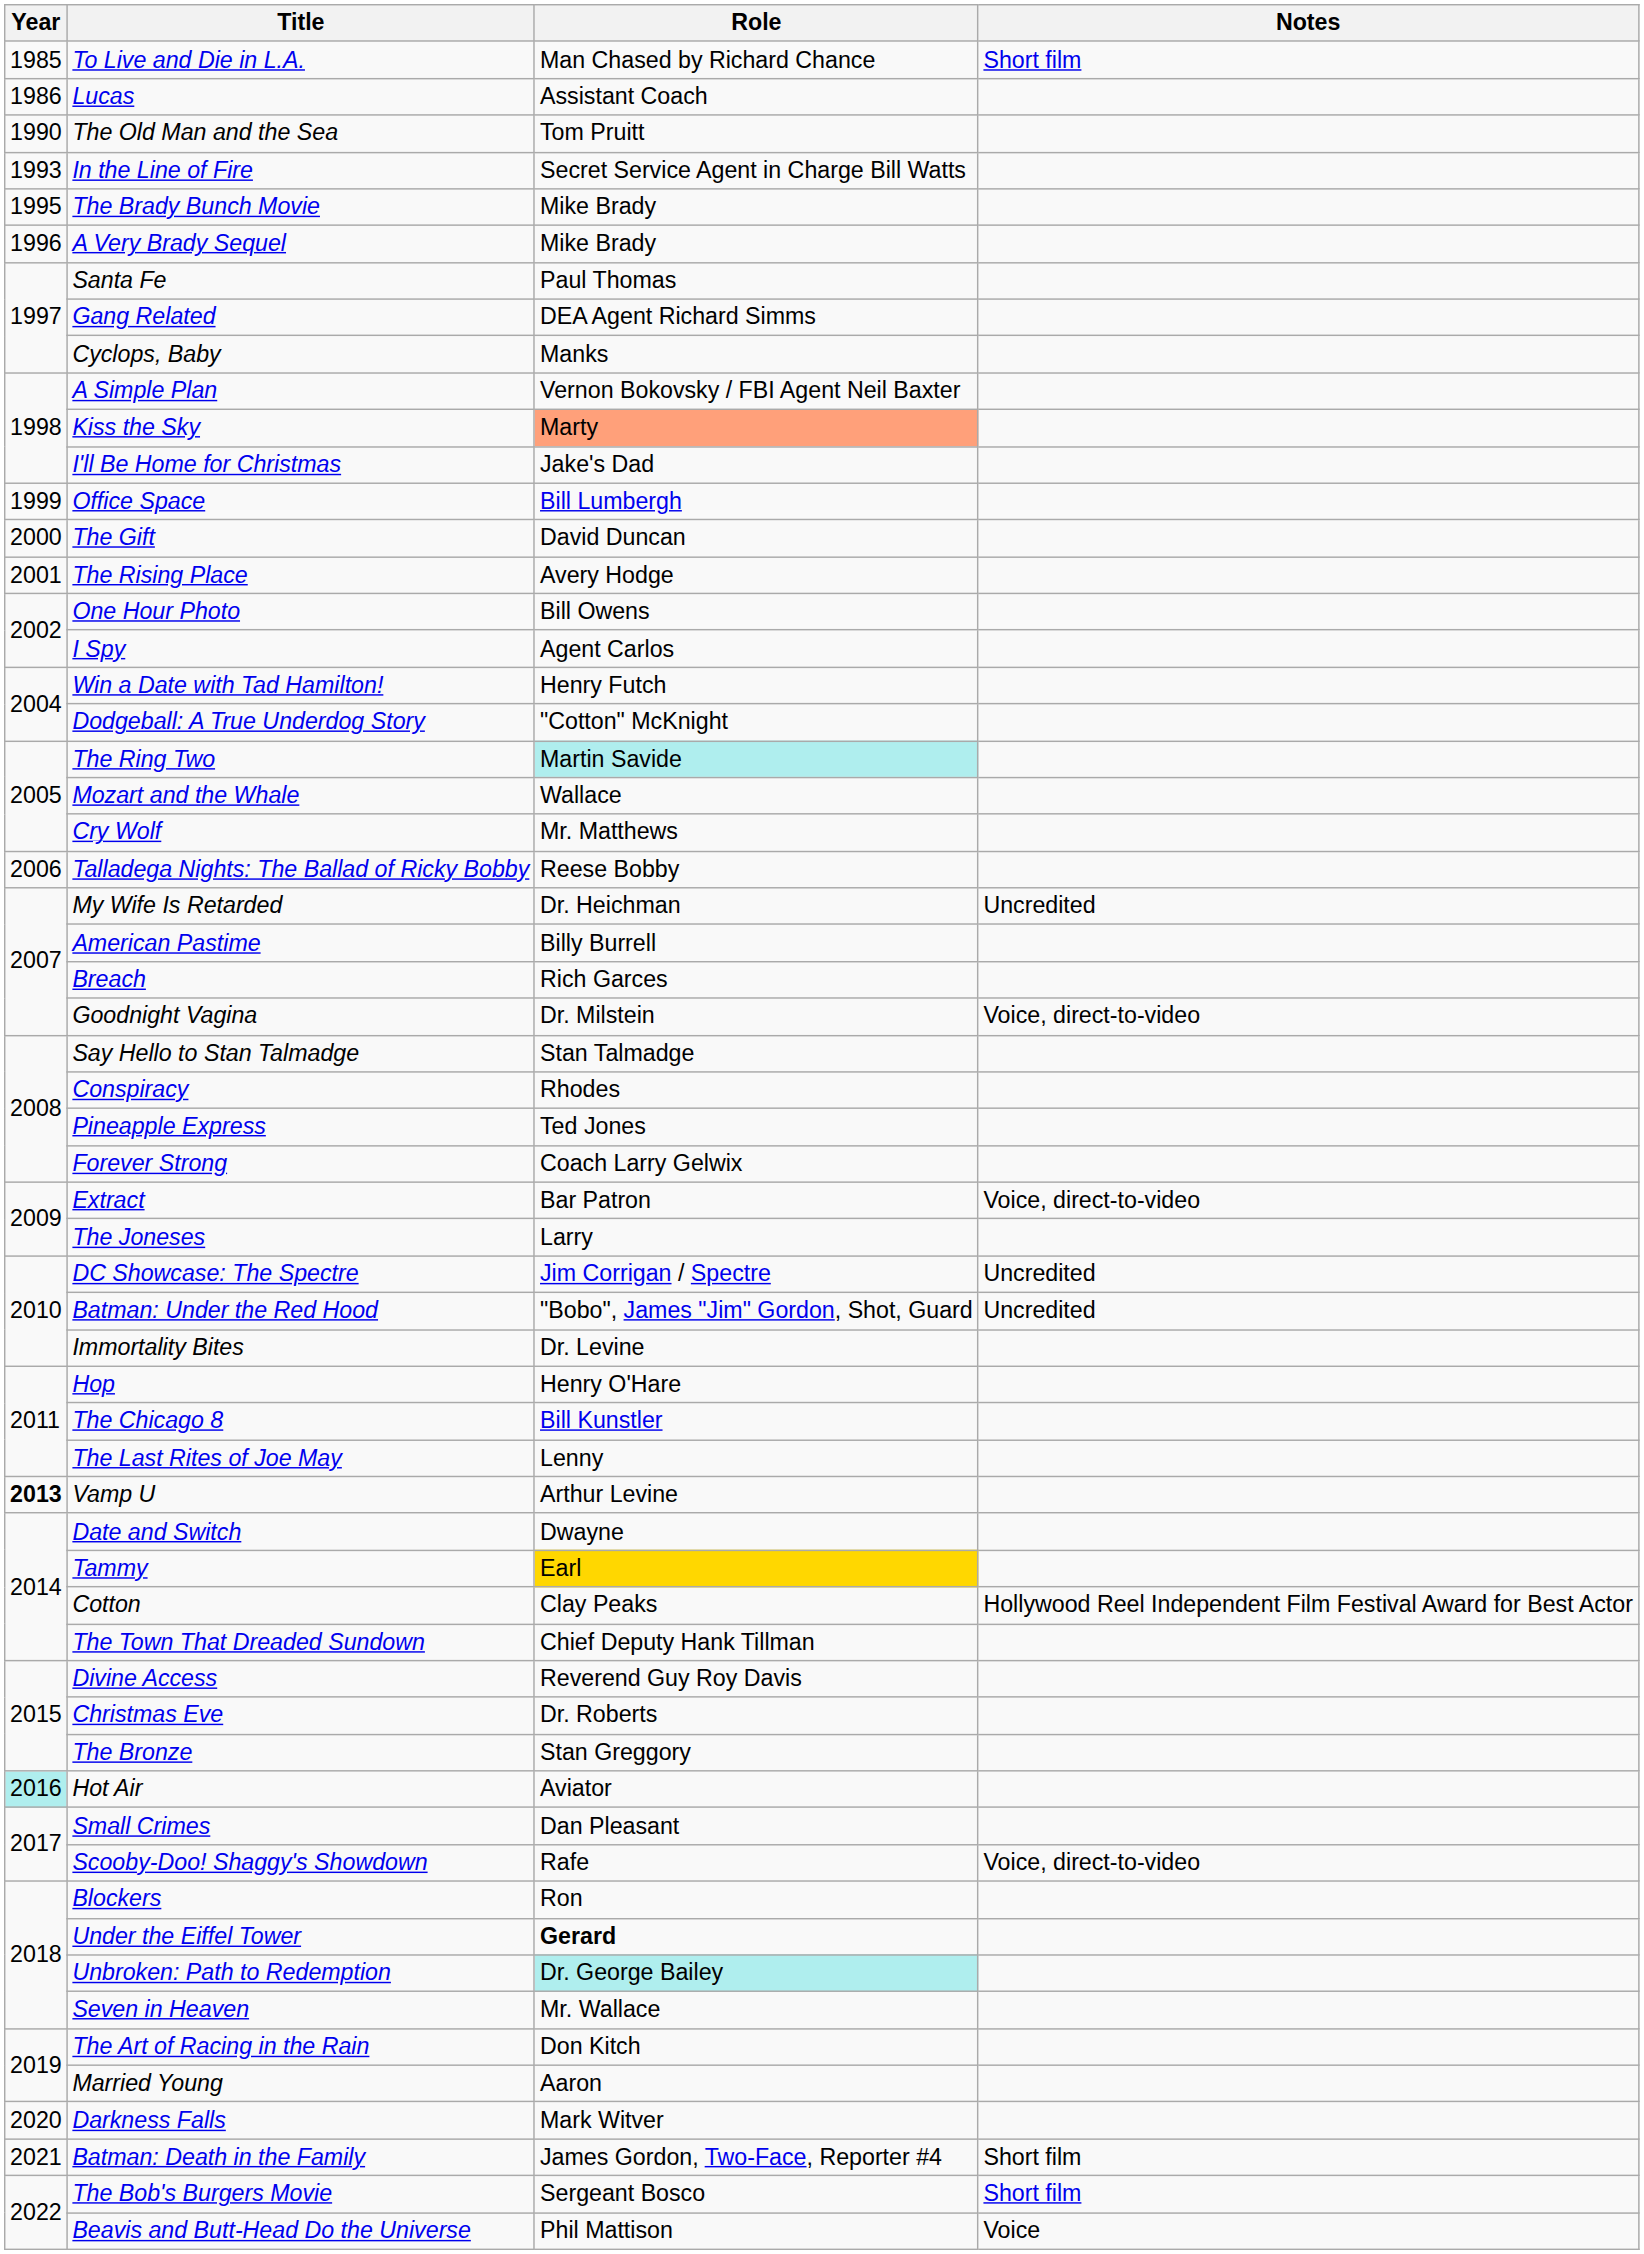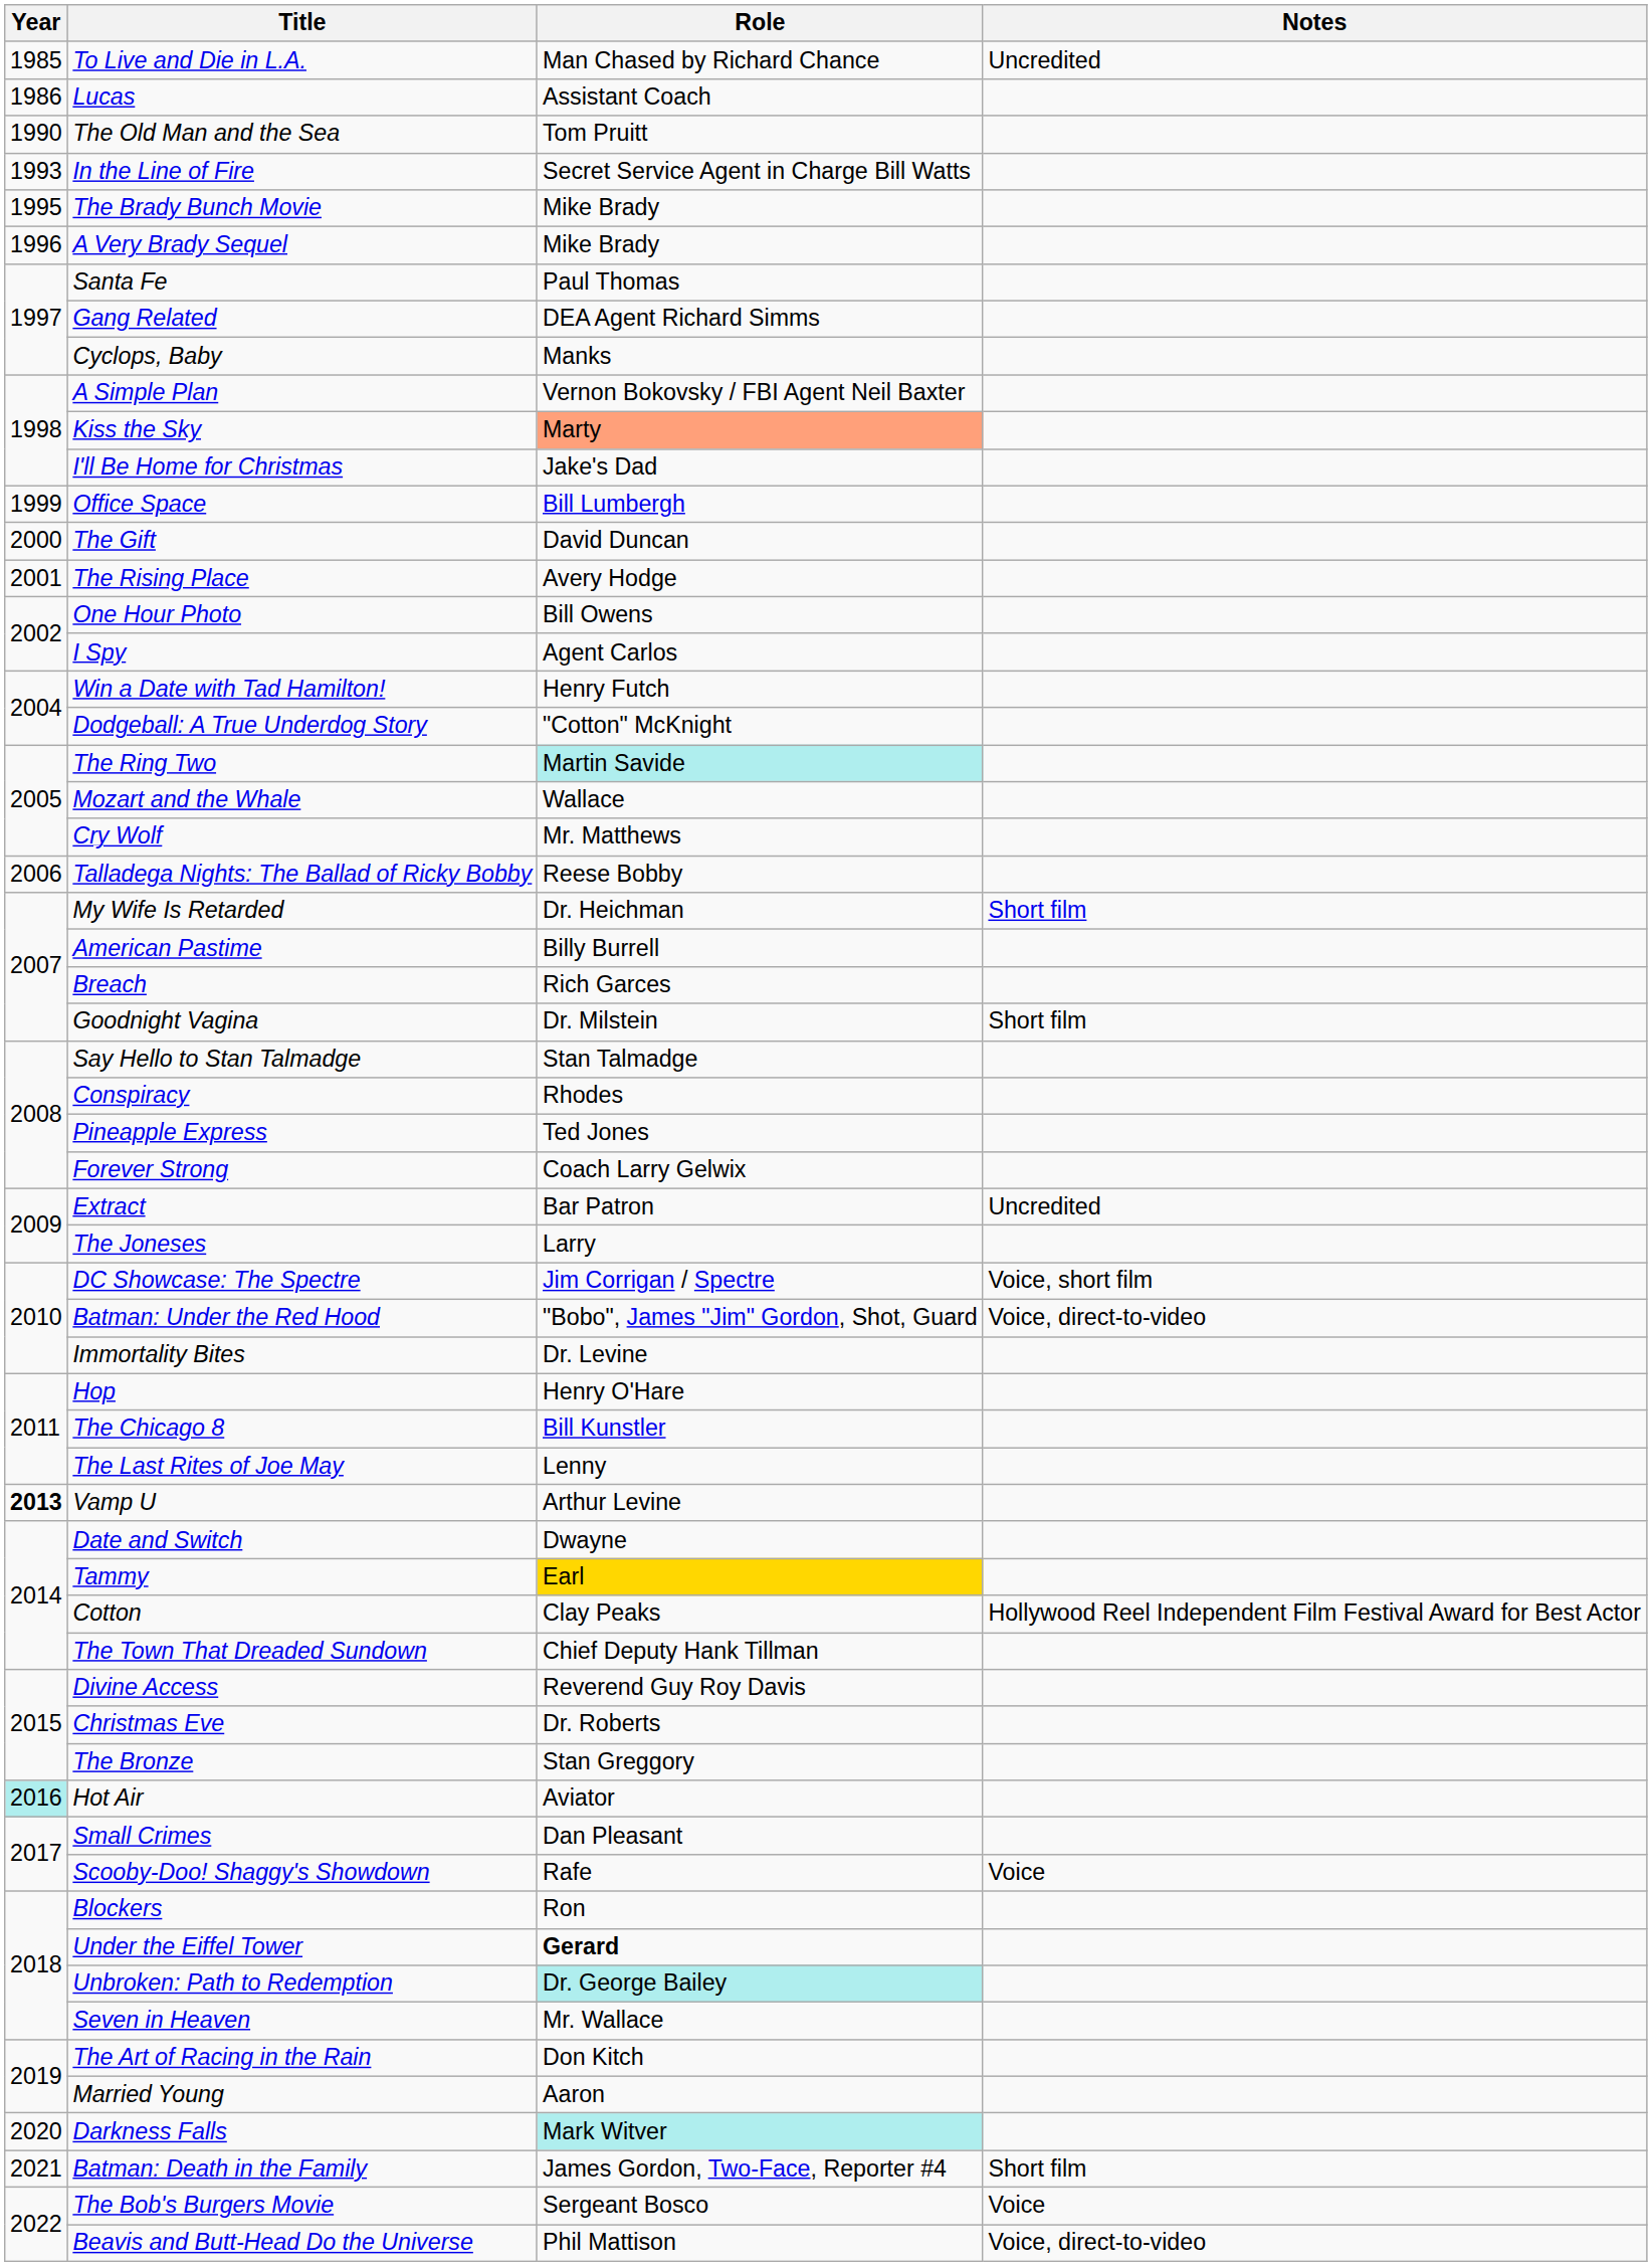 <table class = "wikitable sortable">
 <tr>
 <th>Year</th>
 <th>Title</th>
 <th>Role</th>
 <th>Notes</th>
 </tr>
 <tr>
 <td>1985</td>
 <td><em><a href='#'>To Live and Die in L.A.</a></em></td>
 <td>Man Chased by Richard Chance</td>
-<td><a href='#'>Short film</a></td>
+<td>Uncredited</td>
 </tr>
 <tr>
 <td>1986</td>
 <td><em><a href='#'>Lucas</a></em></td>
 <td>Assistant Coach</td>
 <td></td>
 </tr>
 <tr>
 <td>1990</td>
 <td><em>The Old Man and the Sea</em></td>
 <td>Tom Pruitt</td>
 <td></td>
 </tr>
 <tr>
 <td>1993</td>
 <td><em><a href='#'>In the Line of Fire</a></em></td>
 <td>Secret Service Agent in Charge Bill Watts</td>
 <td></td>
 </tr>
 <tr>
 <td>1995</td>
 <td><em><a href='#'>The Brady Bunch Movie</a></em></td>
 <td>Mike Brady</td>
 <td></td>
 </tr>
 <tr>
 <td>1996</td>
 <td><em><a href='#'>A Very Brady Sequel</a></em></td>
 <td>Mike Brady</td>
 <td></td>
 </tr>
 <tr>
 <td rowspan=3>1997</td>
 <td><em>Santa Fe</em></td>
 <td>Paul Thomas</td>
 <td></td>
 </tr>
 <tr>
 <td><em><a href='#'>Gang Related</a></em></td>
 <td>DEA Agent Richard Simms</td>
 <td></td>
 </tr>
 <tr>
 <td><em>Cyclops, Baby</em></td>
 <td>Manks</td>
 <td></td>
 </tr>
 <tr>
 <td rowspan=3>1998</td>
 <td><em><a href='#'>A Simple Plan</a></em></td>
 <td>Vernon Bokovsky / FBI Agent Neil Baxter</td>
 <td></td>
 </tr>
 <tr>
 <td><em><a href='#'>Kiss the Sky</a></em></td>
 <td style="background: lightsalmon;">Marty</td>
 <td></td>
 </tr>
 <tr>
 <td><em><a href='#'>I'll Be Home for Christmas</a></em></td>
 <td>Jake's Dad</td>
 <td></td>
 </tr>
 <tr>
 <td>1999</td>
 <td><em><a href='#'>Office Space</a></em></td>
 <td><a href='#'>Bill Lumbergh</a></td>
 <td></td>
 </tr>
 <tr>
 <td>2000</td>
 <td><em><a href='#'>The Gift</a></em></td>
 <td>David Duncan</td>
 <td></td>
 </tr>
 <tr>
 <td>2001</td>
 <td><em><a href='#'>The Rising Place</a></em></td>
 <td>Avery Hodge</td>
 <td></td>
 </tr>
 <tr>
 <td rowspan=2>2002</td>
 <td><em><a href='#'>One Hour Photo</a></em></td>
 <td>Bill Owens</td>
 <td></td>
 </tr>
 <tr>
 <td><em><a href='#'>I Spy</a></em></td>
 <td>Agent Carlos</td>
 <td></td>
 </tr>
 <tr>
 <td rowspan=2>2004</td>
 <td><em><a href='#'>Win a Date with Tad Hamilton!</a></em></td>
 <td>Henry Futch</td>
 <td></td>
 </tr>
 <tr>
 <td><em><a href='#'>Dodgeball: A True Underdog Story</a></em></td>
 <td>"Cotton" McKnight</td>
 <td></td>
 </tr>
 <tr>
 <td rowspan=3>2005</td>
 <td><em><a href='#'>The Ring Two</a></em></td>
 <td style="background: paleturquoise;">Martin Savide</td>
 <td></td>
 </tr>
 <tr>
 <td><em><a href='#'>Mozart and the Whale</a></em></td>
 <td>Wallace</td>
 <td></td>
 </tr>
 <tr>
 <td><em><a href='#'>Cry Wolf</a></em></td>
 <td>Mr. Matthews</td>
 <td></td>
 </tr>
 <tr>
 <td>2006</td>
 <td><em><a href='#'>Talladega Nights: The Ballad of Ricky Bobby</a></em></td>
 <td>Reese Bobby</td>
 <td></td>
 </tr>
 <tr>
 <td rowspan=4>2007</td>
 <td><em>My Wife Is Retarded</em></td>
 <td>Dr. Heichman</td>
-<td>Uncredited</td>
+<td><a href='#'>Short film</a></td>
 </tr>
 <tr>
 <td><em><a href='#'>American Pastime</a></em></td>
 <td>Billy Burrell</td>
 <td></td>
 </tr>
 <tr>
 <td><em><a href='#'>Breach</a></em></td>
 <td>Rich Garces</td>
 <td></td>
 </tr>
 <tr>
 <td><em>Goodnight Vagina</em></td>
 <td>Dr. Milstein</td>
-<td>Voice, direct-to-video</td>
+<td>Short film</td>
 </tr>
 <tr>
 <td rowspan=4>2008</td>
 <td><em>Say Hello to Stan Talmadge</em></td>
 <td>Stan Talmadge</td>
 <td></td>
 </tr>
 <tr>
 <td><em><a href='#'>Conspiracy</a></em></td>
 <td>Rhodes</td>
 <td></td>
 </tr>
 <tr>
 <td><em><a href='#'>Pineapple Express</a></em></td>
 <td>Ted Jones</td>
 <td></td>
 </tr>
 <tr>
 <td><em><a href='#'>Forever Strong</a></em></td>
 <td>Coach Larry Gelwix</td>
 <td></td>
 </tr>
 <tr>
 <td rowspan=2>2009</td>
 <td><em><a href='#'>Extract</a></em></td>
 <td>Bar Patron</td>
-<td>Voice, direct-to-video</td>
+<td>Uncredited</td>
 </tr>
 <tr>
 <td><em><a href='#'>The Joneses</a></em></td>
 <td>Larry</td>
 <td></td>
 </tr>
 <tr>
 <td rowspan=3>2010</td>
 <td><em><a href='#'>DC Showcase: The Spectre</a></em></td>
 <td><a href='#'>Jim Corrigan</a> / <a href='#'>Spectre</a></td>
-<td>Uncredited</td>
+<td>Voice, short film</td>
 </tr>
 <tr>
 <td><em><a href='#'>Batman: Under the Red Hood</a></em></td>
 <td>"Bobo", <a href='#'>James "Jim" Gordon</a>, Shot, Guard</td>
-<td>Uncredited</td>
+<td>Voice, direct-to-video</td>
 </tr>
 <tr>
 <td><em>Immortality Bites</em></td>
 <td>Dr. Levine</td>
 <td></td>
 </tr>
 <tr>
 <td rowspan=3>2011</td>
 <td><em><a href='#'>Hop</a></em></td>
 <td>Henry O'Hare</td>
 <td></td>
 </tr>
 <tr>
 <td><em><a href='#'>The Chicago 8</a></em></td>
 <td><a href='#'>Bill Kunstler</a></td>
 <td></td>
 </tr>
 <tr>
 <td><em><a href='#'>The Last Rites of Joe May</a></em></td>
 <td>Lenny</td>
 <td></td>
 </tr>
 <tr>
 <td><strong>2013</strong></td>
 <td><em>Vamp U</em></td>
 <td>Arthur Levine</td>
 <td></td>
 </tr>
 <tr>
 <td rowspan=4>2014</td>
 <td><em><a href='#'>Date and Switch</a></em></td>
 <td>Dwayne</td>
 <td></td>
 </tr>
 <tr>
 <td><em><a href='#'>Tammy</a></em></td>
 <td style="background: gold;">Earl</td>
 <td></td>
 </tr>
 <tr>
 <td><em>Cotton</em></td>
 <td>Clay Peaks</td>
 <td>Hollywood Reel Independent Film Festival Award for Best Actor</td>
 </tr>
 <tr>
 <td><em><a href='#'>The Town That Dreaded Sundown</a></em></td>
 <td>Chief Deputy Hank Tillman</td>
 <td></td>
 </tr>
 <tr>
 <td rowspan=3>2015</td>
 <td><em><a href='#'>Divine Access</a></em></td>
 <td>Reverend Guy Roy Davis</td>
 <td></td>
 </tr>
 <tr>
 <td><em><a href='#'>Christmas Eve</a></em></td>
 <td>Dr. Roberts</td>
 <td></td>
 </tr>
 <tr>
 <td><em><a href='#'>The Bronze</a></em></td>
 <td>Stan Greggory</td>
 <td></td>
 </tr>
 <tr>
 <td style="background: paleturquoise;">2016</td>
 <td><em>Hot Air</em></td>
 <td>Aviator</td>
 <td></td>
 </tr>
 <tr>
 <td rowspan=2>2017</td>
 <td><em><a href='#'>Small Crimes</a></em></td>
 <td>Dan Pleasant</td>
 <td></td>
 </tr>
 <tr>
 <td><em><a href='#'>Scooby-Doo! Shaggy's Showdown</a></em></td>
 <td>Rafe</td>
-<td>Voice, direct-to-video</td>
+<td>Voice</td>
 </tr>
 <tr>
 <td rowspan=4>2018</td>
 <td><em><a href='#'>Blockers</a></em></td>
 <td>Ron</td>
 <td></td>
 </tr>
 <tr>
 <td><em><a href='#'>Under the Eiffel Tower</a></em></td>
 <td><strong>Gerard</strong></td>
 <td></td>
 </tr>
 <tr>
 <td><em><a href='#'>Unbroken: Path to Redemption</a></em></td>
 <td style="background: paleturquoise;">Dr. George Bailey</td>
 <td></td>
 </tr>
 <tr>
 <td><em><a href='#'>Seven in Heaven</a></em></td>
 <td>Mr. Wallace</td>
 <td></td>
 </tr>
 <tr>
 <td rowspan="2">2019</td>
 <td><em><a href='#'>The Art of Racing in the Rain</a></em></td>
 <td>Don Kitch</td>
 <td></td>
 </tr>
 <tr>
 <td><em>Married Young</em></td>
 <td>Aaron</td>
 <td></td>
 </tr>
 <tr>
 <td>2020</td>
 <td><em><a href='#'>Darkness Falls</a></em></td>
-<td>Mark Witver</td>
+<td style="background: paleturquoise;">Mark Witver</td>
 <td></td>
 </tr>
 <tr>
 <td>2021</td>
 <td><em><a href='#'>Batman: Death in the Family</a></em></td>
 <td>James Gordon, <a href='#'>Two-Face</a>, Reporter #4</td>
 <td>Short film</td>
 </tr>
 <tr>
 <td rowspan="2">2022</td>
 <td><em><a href='#'>The Bob's Burgers Movie</a></em></td>
 <td>Sergeant Bosco</td>
-<td><a href='#'>Short film</a></td>
+<td>Voice</td>
 </tr>
 <tr>
 <td><em><a href='#'>Beavis and Butt-Head Do the Universe</a></em></td>
 <td>Phil Mattison</td>
-<td>Voice</td>
+<td>Voice, direct-to-video</td>
 </tr>
 </table>
